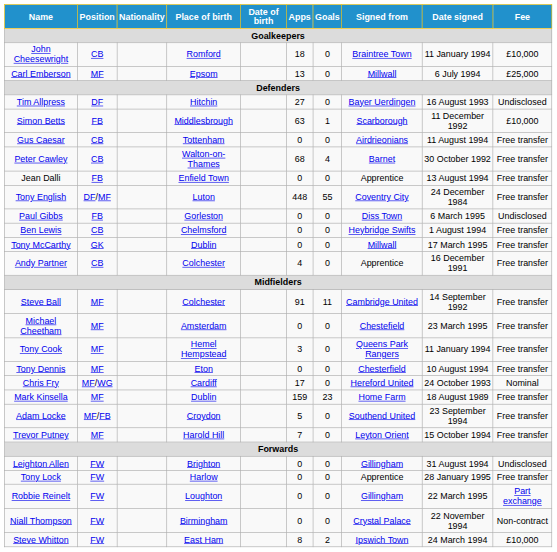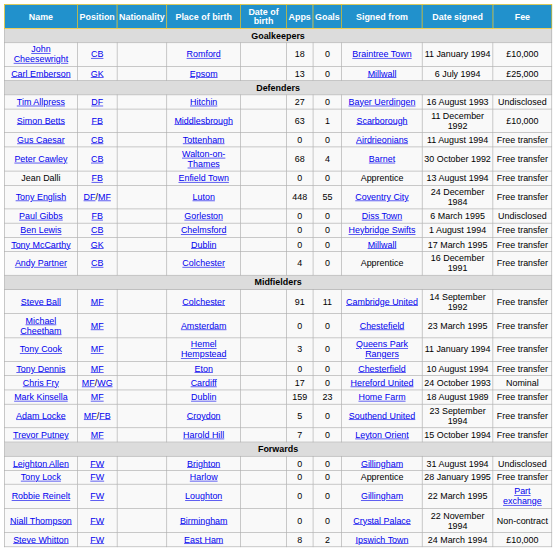 <table class="wikitable" style="text-align:center; font-size:90%; width:100%;">
 <tr>
 <th style="background:#2191CC; color:white; border:1px solid #F7C408; text-align:center;">Name</th>
 <th style="background:#2191CC; color:white; border:1px solid #F7C408; text-align:center;">Position</th>
 <th style="background:#2191CC; color:white; border:1px solid #F7C408; text-align:center;">Nationality</th>
 <th style="background:#2191CC; color:white; border:1px solid #F7C408; text-align:center;">Place of birth</th>
 <th style="background:#2191CC; color:white; border:1px solid #F7C408; text-align:center;">Date of birth</th>
 <th style="background:#2191CC; color:white; border:1px solid #F7C408; text-align:center;">Apps</th>
 <th style="background:#2191CC; color:white; border:1px solid #F7C408; text-align:center;">Goals</th>
 <th style="background:#2191CC; color:white; border:1px solid #F7C408; text-align:center;">Signed from</th>
 <th style="background:#2191CC; color:white; border:1px solid #F7C408; text-align:center;">Date signed</th>
 <th style="background:#2191CC; color:white; border:1px solid #F7C408; text-align:center;">Fee</th>
 </tr>
 <tr>
 <th colspan="12" style="background:#dcdcdc; text-align:center;">Goalkeepers</th>
 </tr>
 <tr>
 <td><a href='#'>John Cheesewright</a></td>
 <td><a href='#'>CB</a></td>
 <td></td>
 <td><a href='#'>Romford</a></td>
 <td></td>
 <td>18</td>
 <td>0</td>
 <td> <a href='#'>Braintree Town</a></td>
 <td>11 January 1994</td>
 <td>£10,000</td>
 </tr>
 <tr>
 <td><a href='#'>Carl Emberson</a></td>
-<td><a href='#'>MF</a></td>
+<td><a href='#'>GK</a></td>
 <td></td>
 <td><a href='#'>Epsom</a></td>
 <td></td>
 <td>13</td>
 <td>0</td>
 <td> <a href='#'>Millwall</a></td>
 <td>6 July 1994</td>
 <td>£25,000</td>
 </tr>
 <tr>
 <th colspan="12" style="background:#dcdcdc; text-align:center;">Defenders</th>
 </tr>
 <tr>
 <td><a href='#'>Tim Allpress</a></td>
 <td><a href='#'>DF</a></td>
 <td></td>
 <td><a href='#'>Hitchin</a></td>
 <td></td>
 <td>27</td>
 <td>0</td>
 <td> <a href='#'>Bayer Uerdingen</a></td>
 <td>16 August 1993</td>
 <td>Undisclosed</td>
 </tr>
 <tr>
 <td><a href='#'>Simon Betts</a></td>
 <td><a href='#'>FB</a></td>
 <td></td>
 <td><a href='#'>Middlesbrough</a></td>
 <td></td>
 <td>63</td>
 <td>1</td>
 <td> <a href='#'>Scarborough</a></td>
 <td>11 December 1992</td>
 <td>£10,000</td>
 </tr>
 <tr>
 <td><a href='#'>Gus Caesar</a></td>
 <td><a href='#'>CB</a></td>
 <td></td>
 <td><a href='#'>Tottenham</a></td>
 <td></td>
 <td>0</td>
 <td>0</td>
 <td> <a href='#'>Airdrieonians</a></td>
 <td>11 August 1994</td>
 <td>Free transfer</td>
 </tr>
 <tr>
 <td><a href='#'>Peter Cawley</a></td>
 <td><a href='#'>CB</a></td>
 <td></td>
 <td><a href='#'>Walton-on-Thames</a></td>
 <td></td>
 <td>68</td>
 <td>4</td>
 <td> <a href='#'>Barnet</a></td>
 <td>30 October 1992</td>
 <td>Free transfer</td>
 </tr>
 <tr>
 <td>Jean Dalli</td>
 <td><a href='#'>FB</a></td>
 <td></td>
 <td><a href='#'>Enfield Town</a></td>
 <td></td>
 <td>0</td>
 <td>0</td>
 <td>Apprentice</td>
 <td>13 August 1994</td>
 <td>Free transfer</td>
 </tr>
 <tr>
 <td><a href='#'>Tony English</a></td>
 <td><a href='#'>DF</a>/<a href='#'>MF</a></td>
 <td></td>
 <td><a href='#'>Luton</a></td>
 <td></td>
 <td>448</td>
 <td>55</td>
 <td> <a href='#'>Coventry City</a></td>
 <td>24 December 1984</td>
 <td>Free transfer</td>
 </tr>
 <tr>
 <td><a href='#'>Paul Gibbs</a></td>
 <td><a href='#'>FB</a></td>
 <td></td>
 <td><a href='#'>Gorleston</a></td>
 <td></td>
 <td>0</td>
 <td>0</td>
 <td> <a href='#'>Diss Town</a></td>
 <td>6 March 1995</td>
 <td>Undisclosed</td>
 </tr>
 <tr>
 <td><a href='#'>Ben Lewis</a></td>
 <td><a href='#'>CB</a></td>
 <td></td>
 <td><a href='#'>Chelmsford</a></td>
 <td></td>
 <td>0</td>
 <td>0</td>
 <td> <a href='#'>Heybridge Swifts</a></td>
 <td>1 August 1994</td>
 <td>Free transfer</td>
 </tr>
 <tr>
 <td><a href='#'>Tony McCarthy</a></td>
 <td><a href='#'>GK</a></td>
 <td></td>
 <td><a href='#'>Dublin</a></td>
 <td></td>
 <td>0</td>
 <td>0</td>
 <td> <a href='#'>Millwall</a></td>
 <td>17 March 1995</td>
 <td>Free transfer</td>
 </tr>
 <tr>
 <td><a href='#'>Andy Partner</a></td>
 <td><a href='#'>CB</a></td>
 <td></td>
 <td><a href='#'>Colchester</a></td>
 <td></td>
 <td>4</td>
 <td>0</td>
 <td>Apprentice</td>
 <td>16 December 1991</td>
 <td>Free transfer</td>
 </tr>
 <tr>
 <th colspan="12" style="background:#dcdcdc; text-align:center;">Midfielders</th>
 </tr>
 <tr>
 <td><a href='#'>Steve Ball</a></td>
 <td><a href='#'>MF</a></td>
 <td></td>
 <td><a href='#'>Colchester</a></td>
 <td></td>
 <td>91</td>
 <td>11</td>
 <td> <a href='#'>Cambridge United</a></td>
 <td>14 September 1992</td>
 <td>Free transfer</td>
 </tr>
 <tr>
 <td><a href='#'>Michael Cheetham</a></td>
 <td><a href='#'>MF</a></td>
 <td></td>
 <td> <a href='#'>Amsterdam</a></td>
 <td></td>
 <td>0</td>
 <td>0</td>
 <td> <a href='#'>Chestefield</a></td>
 <td>23 March 1995</td>
 <td>Free transfer</td>
 </tr>
 <tr>
 <td><a href='#'>Tony Cook</a></td>
 <td><a href='#'>MF</a></td>
 <td></td>
 <td><a href='#'>Hemel Hempstead</a></td>
 <td></td>
 <td>3</td>
 <td>0</td>
 <td> <a href='#'>Queens Park Rangers</a></td>
 <td>11 January 1994</td>
 <td>Free transfer</td>
 </tr>
 <tr>
 <td><a href='#'>Tony Dennis</a></td>
 <td><a href='#'>MF</a></td>
 <td></td>
 <td><a href='#'>Eton</a></td>
 <td></td>
 <td>0</td>
 <td>0</td>
 <td> <a href='#'>Chesterfield</a></td>
 <td>10 August 1994</td>
 <td>Free transfer</td>
 </tr>
 <tr>
 <td><a href='#'>Chris Fry</a></td>
 <td><a href='#'>MF</a>/<a href='#'>WG</a></td>
 <td></td>
 <td><a href='#'>Cardiff</a></td>
 <td></td>
 <td>17</td>
 <td>0</td>
 <td> <a href='#'>Hereford United</a></td>
 <td>24 October 1993</td>
 <td>Nominal</td>
 </tr>
 <tr>
 <td><a href='#'>Mark Kinsella</a></td>
 <td><a href='#'>MF</a></td>
 <td></td>
 <td><a href='#'>Dublin</a></td>
 <td></td>
 <td>159</td>
 <td>23</td>
 <td> <a href='#'>Home Farm</a></td>
 <td>18 August 1989</td>
 <td>Free transfer</td>
 </tr>
 <tr>
 <td><a href='#'>Adam Locke</a></td>
 <td><a href='#'>MF</a>/<a href='#'>FB</a></td>
 <td></td>
 <td><a href='#'>Croydon</a></td>
 <td></td>
 <td>5</td>
 <td>0</td>
 <td> <a href='#'>Southend United</a></td>
 <td>23 September 1994</td>
 <td>Free transfer</td>
 </tr>
 <tr>
 <td><a href='#'>Trevor Putney</a></td>
 <td><a href='#'>MF</a></td>
 <td></td>
 <td><a href='#'>Harold Hill</a></td>
 <td></td>
 <td>7</td>
 <td>0</td>
 <td> <a href='#'>Leyton Orient</a></td>
 <td>15 October 1994</td>
 <td>Free transfer</td>
 </tr>
 <tr>
 <th colspan="12" style="background:#dcdcdc; text-align:center;">Forwards</th>
 </tr>
 <tr>
 <td><a href='#'>Leighton Allen</a></td>
 <td><a href='#'>FW</a></td>
 <td></td>
 <td><a href='#'>Brighton</a></td>
 <td></td>
 <td>0</td>
 <td>0</td>
 <td> <a href='#'>Gillingham</a></td>
 <td>31 August 1994</td>
 <td>Undisclosed</td>
 </tr>
 <tr>
 <td><a href='#'>Tony Lock</a></td>
 <td><a href='#'>FW</a></td>
 <td></td>
 <td><a href='#'>Harlow</a></td>
 <td></td>
 <td>0</td>
 <td>0</td>
 <td>Apprentice</td>
 <td>28 January 1995</td>
 <td>Free transfer</td>
 </tr>
 <tr>
 <td><a href='#'>Robbie Reinelt</a></td>
 <td><a href='#'>FW</a></td>
 <td></td>
 <td><a href='#'>Loughton</a></td>
 <td></td>
 <td>0</td>
 <td>0</td>
 <td> <a href='#'>Gillingham</a></td>
 <td>22 March 1995</td>
 <td><a href='#'>Part exchange</a></td>
 </tr>
 <tr>
 <td><a href='#'>Niall Thompson</a></td>
 <td><a href='#'>FW</a></td>
 <td></td>
 <td> <a href='#'>Birmingham</a></td>
 <td></td>
 <td>0</td>
 <td>0</td>
 <td> <a href='#'>Crystal Palace</a></td>
 <td>22 November 1994</td>
 <td>Non-contract</td>
 </tr>
 <tr>
 <td><a href='#'>Steve Whitton</a></td>
 <td><a href='#'>FW</a></td>
 <td></td>
 <td><a href='#'>East Ham</a></td>
 <td></td>
 <td>8</td>
 <td>2</td>
 <td> <a href='#'>Ipswich Town</a></td>
 <td>24 March 1994</td>
 <td>£10,000</td>
 </tr>
 </table>
